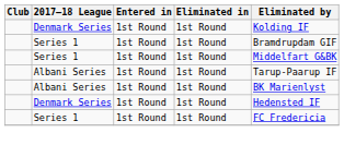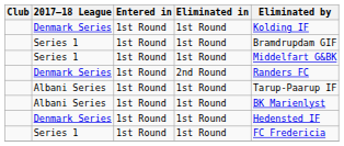 <table class="wikitable sortable">
 <tr>
 <th>Club</th>
 <th>2017–18 League</th>
 <th>Entered in</th>
 <th>Eliminated in</th>
 <th>Eliminated by</th>
 </tr>
 <tr>
 <td></td>
 <td><a href='#'>Denmark Series</a></td>
 <td>1st Round</td>
 <td>1st Round</td>
 <td><a href='#'>Kolding IF</a></td>
 </tr>
 <tr>
 <td></td>
 <td>Series 1</td>
 <td>1st Round</td>
 <td>1st Round</td>
 <td>Bramdrupdam GIF</td>
 </tr>
 <tr>
 <td></td>
 <td>Series 1</td>
 <td>1st Round</td>
 <td>1st Round</td>
 <td><a href='#'>Middelfart G&BK</a></td>
+</tr>
+<tr>
+<td></td>
+<td><a href='#'>Denmark Series</a></td>
+<td>1st Round</td>
+<td>2nd Round</td>
+<td><a href='#'>Randers FC</a></td>
 </tr>
 <tr>
 <td></td>
 <td>Albani Series</td>
 <td>1st Round</td>
 <td>1st Round</td>
 <td>Tarup-Paarup IF</td>
 </tr>
 <tr>
 <td></td>
 <td>Albani Series</td>
 <td>1st Round</td>
 <td>1st Round</td>
 <td><a href='#'>BK Marienlyst</a></td>
 </tr>
 <tr>
 <td></td>
 <td><a href='#'>Denmark Series</a></td>
 <td>1st Round</td>
 <td>1st Round</td>
 <td><a href='#'>Hedensted IF</a></td>
 </tr>
 <tr>
 <td></td>
 <td>Series 1</td>
 <td>1st Round</td>
 <td>1st Round</td>
 <td><a href='#'>FC Fredericia</a></td>
 </tr>
 <tr>
 </tr>
 </table>
